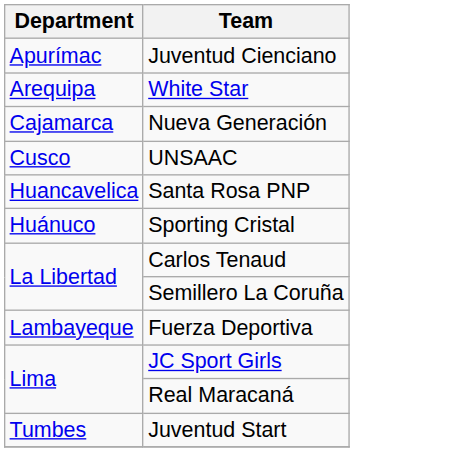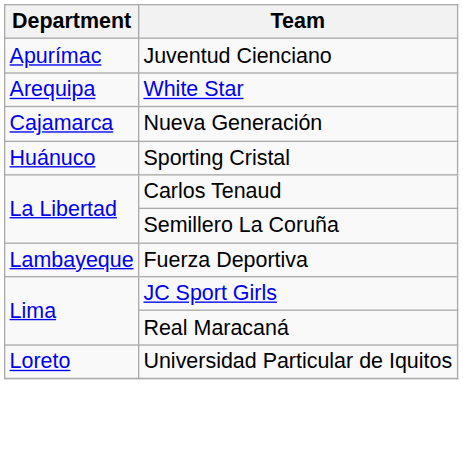 <table class="wikitable">
 <tr>
 <th>Department</th>
 <th>Team</th>
 </tr>
 <tr>
 <td><a href='#'>Apurímac</a></td>
 <td>Juventud Cienciano</td>
 </tr>
 <tr>
 <td><a href='#'>Arequipa</a></td>
 <td><a href='#'>White Star</a></td>
 </tr>
 <tr>
 <td><a href='#'>Cajamarca</a></td>
 <td>Nueva Generación</td>
-</tr>
-<tr>
-<td><a href='#'>Cusco</a></td>
-<td>UNSAAC</td>
-</tr>
-<tr>
-<td><a href='#'>Huancavelica</a></td>
-<td>Santa Rosa PNP</td>
 </tr>
 <tr>
 <td><a href='#'>Huánuco</a></td>
 <td>Sporting Cristal</td>
 </tr>
 <tr>
 <td rowspan="2"><a href='#'>La Libertad</a></td>
 <td>Carlos Tenaud</td>
 </tr>
 <tr>
 <td>Semillero La Coruña</td>
 </tr>
 <tr>
 <td><a href='#'>Lambayeque</a></td>
 <td>Fuerza Deportiva</td>
 </tr>
 <tr>
 <td rowspan="2"><a href='#'>Lima</a></td>
 <td><a href='#'>JC Sport Girls</a></td>
 </tr>
 <tr>
 <td>Real Maracaná</td>
 </tr>
 <tr>
-<td><a href='#'>Tumbes</a></td>
-<td>Juventud Start</td>
+<td><a href='#'>Loreto</a></td>
+<td>Universidad Particular de Iquitos</td>
 </tr>
 <tr>
 </tr>
 </table>
